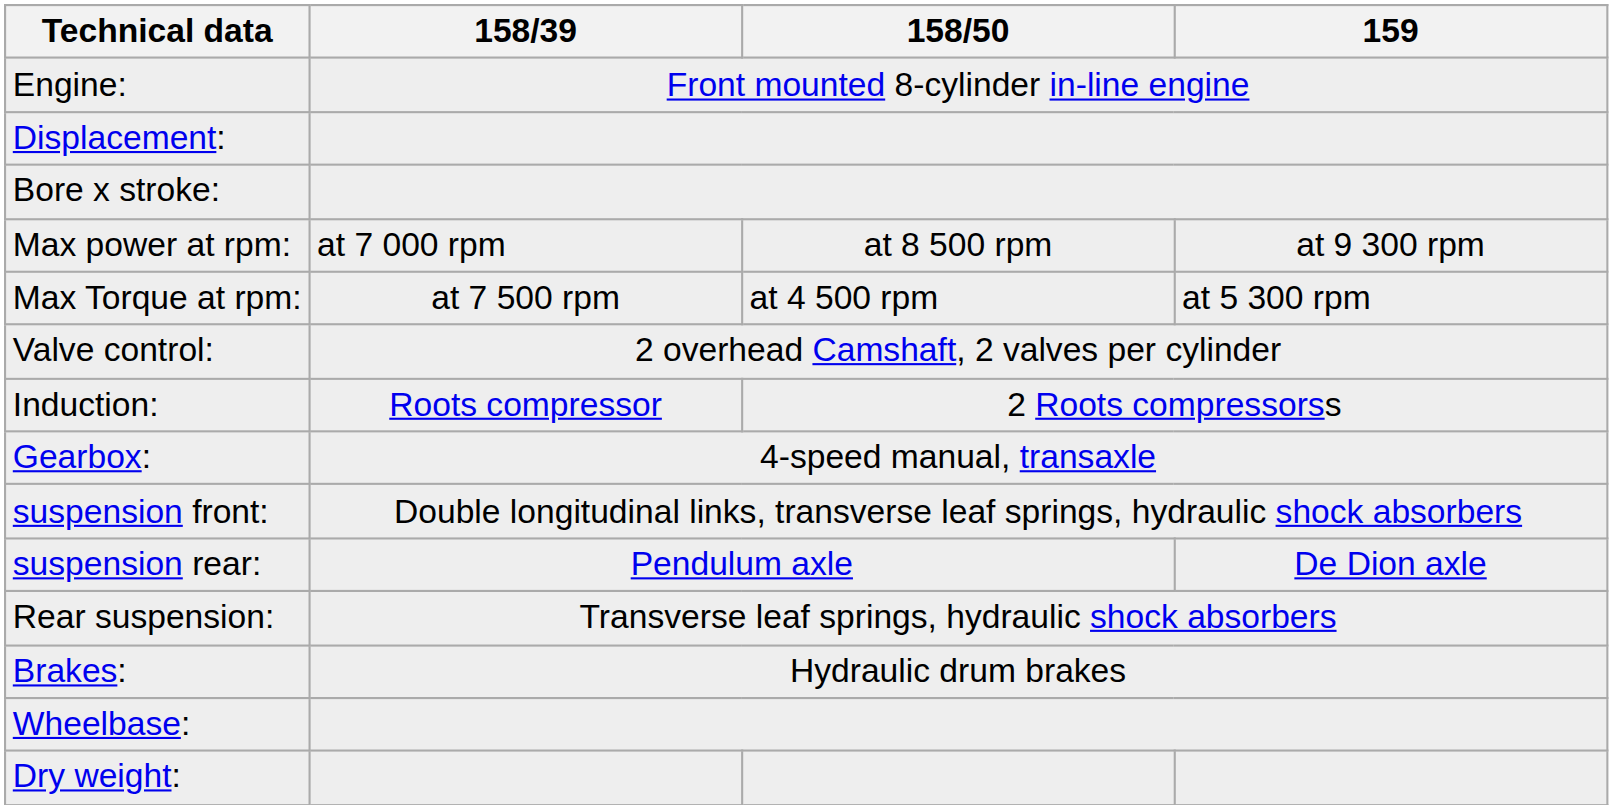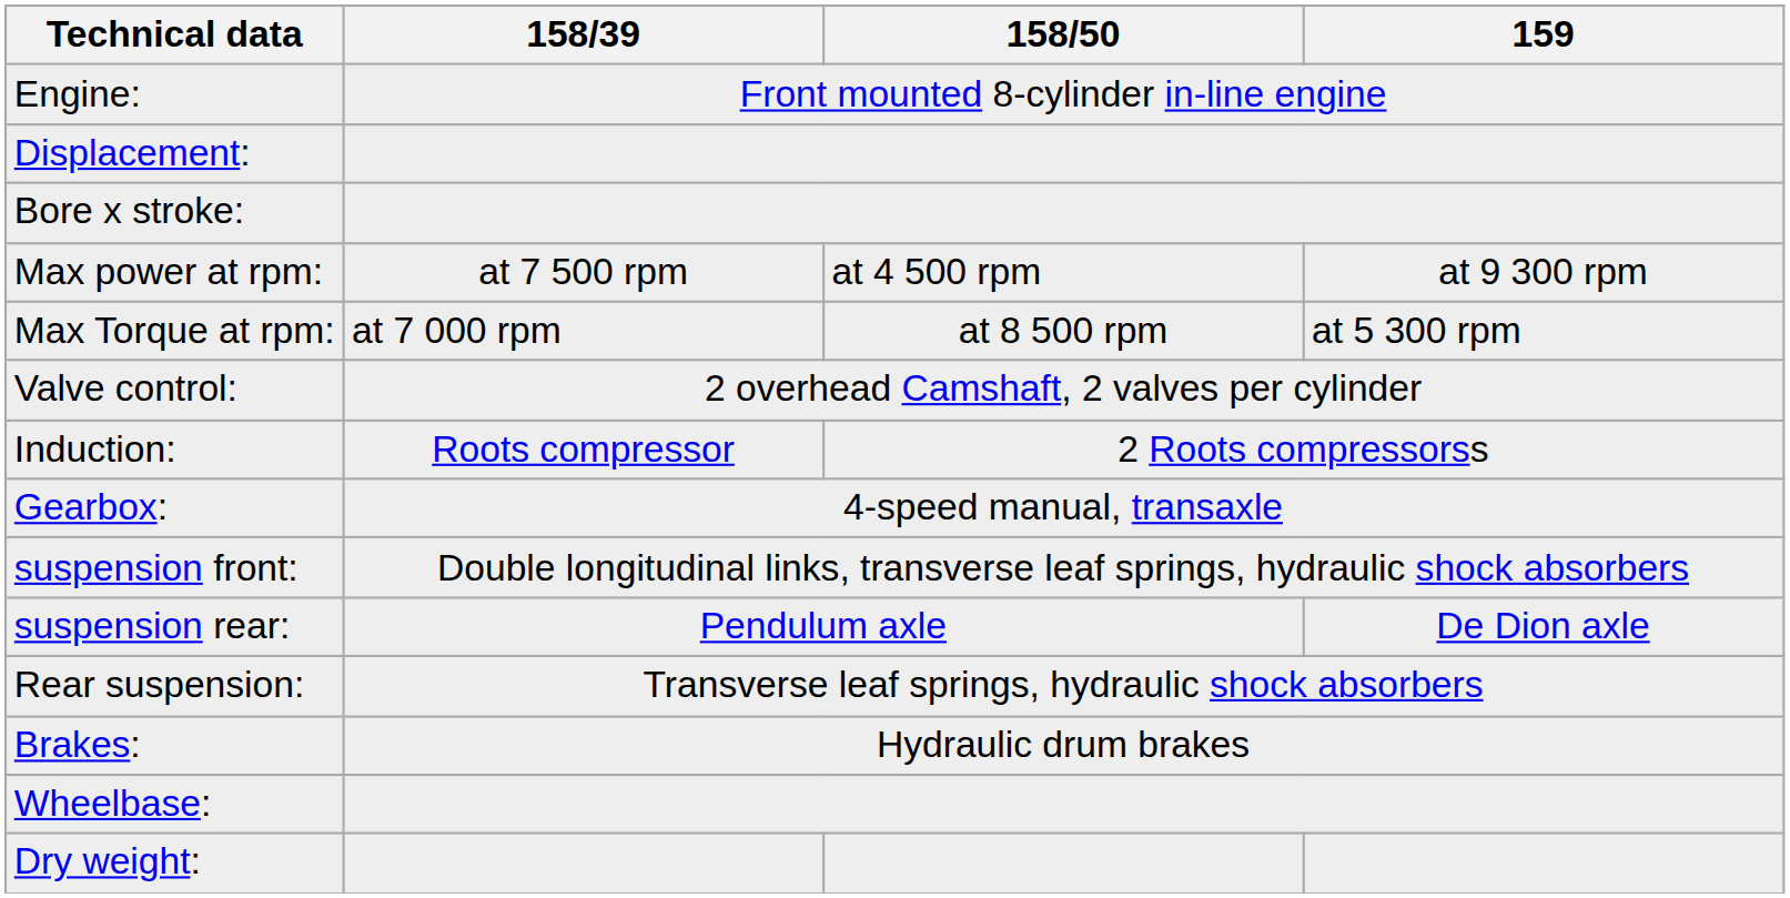 <table class="prettytable">
 <tr ---- bgcolor="#DDDDDD">
 <th width="19%">Technical data</th>
 <th width="27%">158/39</th>
 <th width="27%">158/50</th>
 <th width="27%">159</th>
 </tr>
 <tr ---- bgcolor="#EEEEEE">
 <td>Engine: </td>
 <td colspan="3" align="center"><a href='#'>Front mounted</a> 8-cylinder <a href='#'>in-line engine</a></td>
 </tr>
 <tr ---- bgcolor="#EEEEEE">
 <td><a href='#'>Displacement</a>: </td>
 <td colspan="3" align="center"></td>
 </tr>
 <tr ---- bgcolor="#EEEEEE">
 <td>Bore x stroke: </td>
 <td colspan="3" align="center"></td>
 </tr>
 <tr ---- bgcolor="#EEEEEE">
 <td>Max power at rpm: </td>
-<td> at 7 000 rpm</td>
-<td align="center"> at 8 500 rpm</td>
+<td align="center"> at 7 500 rpm</td>
+<td> at 4 500 rpm</td>
 <td align="center"> at 9 300 rpm</td>
 </tr>
 <tr ---- bgcolor="#EEEEEE">
 <td>Max Torque at rpm:</td>
-<td align="center"> at 7 500 rpm</td>
-<td> at 4 500 rpm</td>
+<td> at 7 000 rpm</td>
+<td align="center"> at 8 500 rpm</td>
 <td> at 5 300 rpm</td>
 </tr>
 <tr ---- bgcolor="#EEEEEE">
 <td>Valve control: </td>
 <td colspan="3" align="center">2 overhead <a href='#'>Camshaft</a>, 2 valves per cylinder</td>
 </tr>
 <tr ---- bgcolor="#EEEEEE">
 <td>Induction: </td>
 <td align="center"><a href='#'>Roots compressor</a></td>
 <td colspan="2"  align="center">2 <a href='#'>Roots compressors</a>s</td>
 </tr>
 <tr ---- bgcolor="#EEEEEE">
 <td><a href='#'>Gearbox</a>: </td>
 <td colspan="3" align="center">4-speed manual, <a href='#'>transaxle</a></td>
 </tr>
 <tr ---- bgcolor="#EEEEEE">
 <td><a href='#'>suspension</a> front: </td>
 <td colspan="3" align="center">Double longitudinal links, transverse leaf springs, hydraulic <a href='#'>shock absorbers</a></td>
 </tr>
 <tr ---- bgcolor="#EEEEEE">
 <td><a href='#'>suspension</a> rear: </td>
 <td colspan="2" align="center"><a href='#'>Pendulum axle</a></td>
 <td align="center"><a href='#'>De Dion axle</a></td>
 </tr>
 <tr ---- bgcolor="#EEEEEE">
 <td>Rear suspension: </td>
 <td colspan="3" align="center">Transverse leaf springs, hydraulic <a href='#'>shock absorbers</a></td>
 </tr>
 <tr ---- bgcolor="#EEEEEE">
 <td><a href='#'>Brakes</a>: </td>
 <td colspan="3" align="center">Hydraulic drum brakes</td>
 </tr>
 <tr ---- bgcolor="#EEEEEE">
 <td><a href='#'>Wheelbase</a>: </td>
 <td colspan="3" align="center"></td>
 </tr>
 <tr ---- bgcolor="#EEEEEE">
 <td><a href='#'>Dry weight</a>: </td>
 <td align="center"></td>
 <td align="center"></td>
 <td align="center"></td>
 </tr>
 </table>
